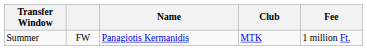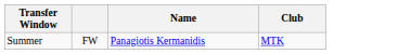 <table class="wikitable plainrowheaders">
 <tr>
 <th scope="col" style="width:6em;">Transfer Window</th>
 <th scope="col" style="width:3em;"></th>
 <th scope="col" style="width:14em;">Name</th>
 <th scope="col" style="width:6em;">Club</th>
-<th scope="col" style="width:6em;">Fee</th>
 </tr>
 <tr>
 <td>Summer</td>
 <td align="center">FW</td>
 <td> <a href='#'>Panagiotis Kermanidis</a></td>
 <td> <a href='#'>MTK</a></td>
-<td>1 million <a href='#'>Ft.</a></td>
 </tr>
 </table>
